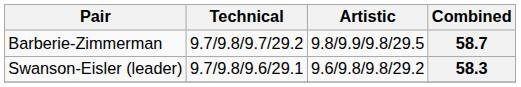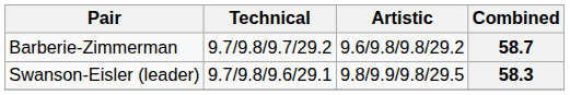 <table class="wikitable">
 <tr>
 <th>Pair</th>
 <th>Technical</th>
 <th>Artistic</th>
 <th>Combined</th>
 </tr>
 <tr>
 <td>Barberie-Zimmerman</td>
 <td>9.7/9.8/9.7/29.2</td>
-<td>9.8/9.9/9.8/29.5</td>
+<td>9.6/9.8/9.8/29.2</td>
 <th>58.7</th>
 </tr>
 <tr>
 <td>Swanson-Eisler (leader)</td>
 <td>9.7/9.8/9.6/29.1</td>
-<td>9.6/9.8/9.8/29.2</td>
+<td>9.8/9.9/9.8/29.5</td>
 <th>58.3</th>
 </tr>
 <tr>
 </tr>
 </table>
